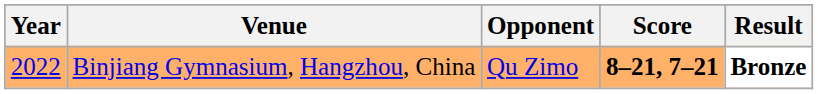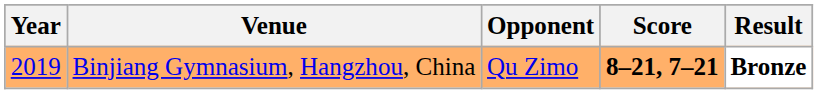 <table class="sortable wikitable" style="font-size: 90%;">
 <tr>
 <th>Year</th>
 <th>Venue</th>
 <th>Opponent</th>
 <th>Score</th>
 <th>Result</th>
 </tr>
 <tr style="background:#FFB069">
-<td align="center"><a href='#'>2022</a></td>
+<td align="center"><a href='#'>2019</a></td>
 <td align="left"><a href='#'>Binjiang Gymnasium</a>, <a href='#'>Hangzhou</a>, China</td>
 <td align="left"> <a href='#'>Qu Zimo</a></td>
 <td align="left"><strong>8–21, 7–21</strong></td>
 <td style="text-align:left; background:white"> <strong>Bronze</strong></td>
 </tr>
 </table>
